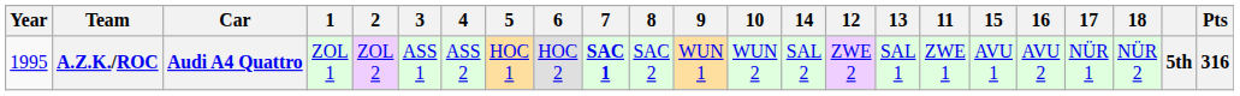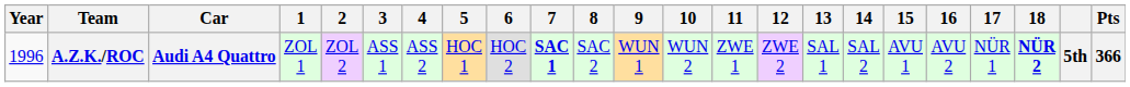 <table class="wikitable" style="text-align:center; font-size:85%">
 <tr>
 <th>Year</th>
 <th>Team</th>
 <th>Car</th>
 <th>1</th>
 <th>2</th>
 <th>3</th>
 <th>4</th>
 <th>5</th>
 <th>6</th>
 <th>7</th>
 <th>8</th>
 <th>9</th>
 <th>10</th>
-<th>14</th>
+<th>11</th>
 <th>12</th>
 <th>13</th>
-<th>11</th>
+<th>14</th>
 <th>15</th>
 <th>16</th>
 <th>17</th>
 <th>18</th>
 <th></th>
 <th>Pts</th>
 </tr>
 <tr>
-<td><a href='#'>1995</a></td>
+<td><a href='#'>1996</a></td>
 <th nowrap><a href='#'>A.Z.K.</a>/<a href='#'>ROC</a></th>
 <th nowrap><a href='#'>Audi A4 Quattro</a></th>
 <td style="background:#DFFFDF;"><a href='#'>ZOL<br>1</a><br></td>
 <td style="background:#EFCFFF;"><a href='#'>ZOL<br>2</a><br></td>
 <td style="background:#DFFFDF;"><a href='#'>ASS<br>1</a><br></td>
 <td style="background:#DFFFDF;"><a href='#'>ASS<br>2</a><br></td>
 <td style="background:#FFDF9F;"><a href='#'>HOC<br>1</a><br></td>
 <td style="background:#DFDFDF;"><a href='#'>HOC<br>2</a><br></td>
 <td style="background:#DFFFDF;"><strong><a href='#'>SAC<br>1</a><br></strong></td>
 <td style="background:#DFFFDF;"><a href='#'>SAC<br>2</a><br></td>
 <td style="background:#FFDF9F;"><a href='#'>WUN<br>1</a><br></td>
 <td style="background:#DFFFDF;"><a href='#'>WUN<br>2</a><br></td>
-<td style="background:#DFFFDF;"><a href='#'>SAL<br>2</a><br></td>
+<td style="background:#DFFFDF;"><a href='#'>ZWE<br>1</a><br></td>
 <td style="background:#EFCFFF;"><a href='#'>ZWE<br>2</a><br></td>
 <td style="background:#DFFFDF;"><a href='#'>SAL<br>1</a><br></td>
-<td style="background:#DFFFDF;"><a href='#'>ZWE<br>1</a><br></td>
+<td style="background:#DFFFDF;"><a href='#'>SAL<br>2</a><br></td>
 <td style="background:#DFFFDF;"><a href='#'>AVU<br>1</a><br></td>
 <td style="background:#DFFFDF;"><a href='#'>AVU<br>2</a><br></td>
 <td style="background:#DFFFDF;"><a href='#'>NÜR<br>1</a><br></td>
-<td style="background:#DFFFDF;"><a href='#'>NÜR<br>2</a><br></td>
+<td style="background:#DFFFDF;"><strong><a href='#'>NÜR<br>2</a><br></strong></td>
 <th>5th</th>
-<th>316</th>
+<th>366</th>
 </tr>
 </table>
